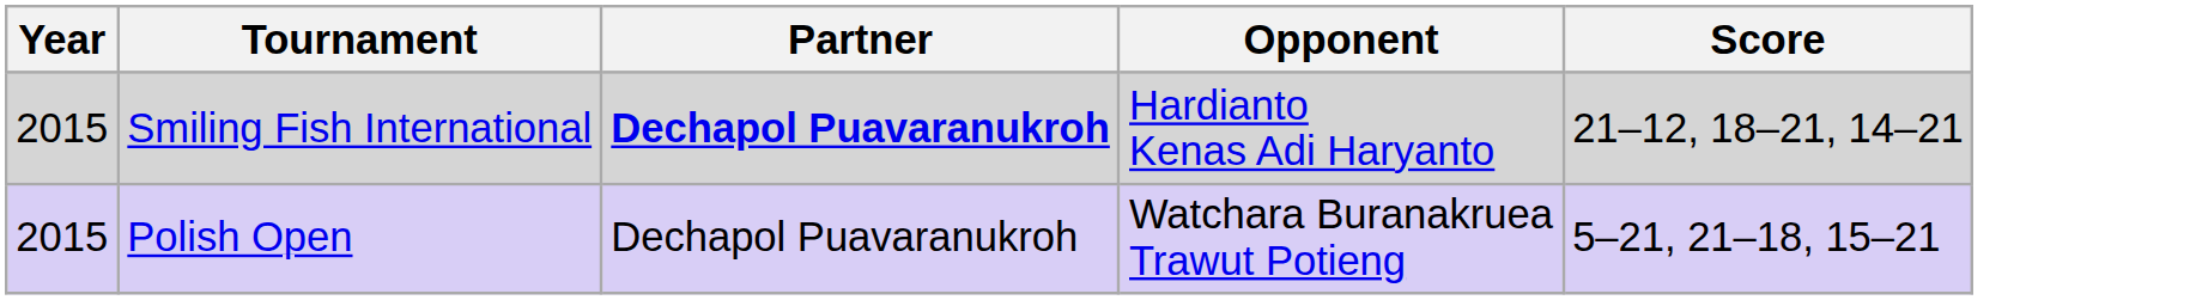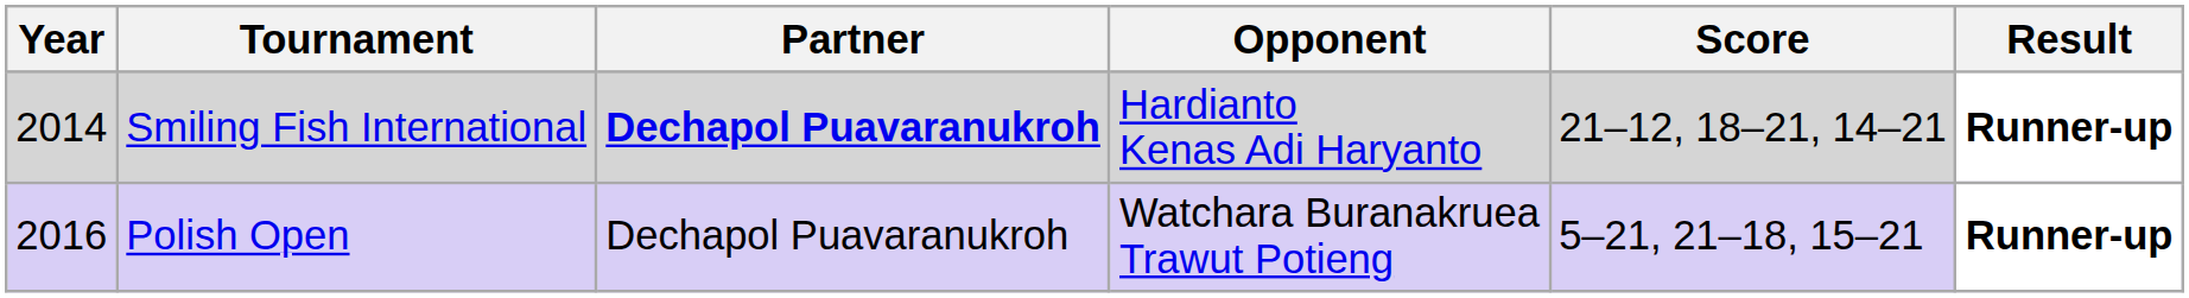 <table class="sortable wikitable" style="font-size: 90%;">
 <tr>
 <th>Year</th>
 <th>Tournament</th>
 <th>Partner</th>
 <th>Opponent</th>
 <th>Score</th>
+<th>Result</th>
 </tr>
 <tr style="background:#D5D5D5">
-<td align="center">2015</td>
+<td align="center">2014</td>
 <td align="left"><a href='#'>Smiling Fish International</a></td>
 <td align="left"><strong> <a href='#'>Dechapol Puavaranukroh</a></strong></td>
 <td align="left"> <a href='#'>Hardianto</a><br> <a href='#'>Kenas Adi Haryanto</a></td>
 <td align="left">21–12, 18–21, 14–21</td>
+<td style="text-align:left; background:white"> <strong>Runner-up</strong></td>
 </tr>
 <tr style="background:#D8CEF6">
-<td align="center">2015</td>
+<td align="center">2016</td>
 <td align="left"><a href='#'>Polish Open</a></td>
 <td align="left"> Dechapol Puavaranukroh</td>
 <td align="left"> Watchara Buranakruea<br> <a href='#'>Trawut Potieng</a></td>
 <td align="left">5–21, 21–18, 15–21</td>
+<td style="text-align:left; background:white"> <strong>Runner-up</strong></td>
 </tr>
 </table>
